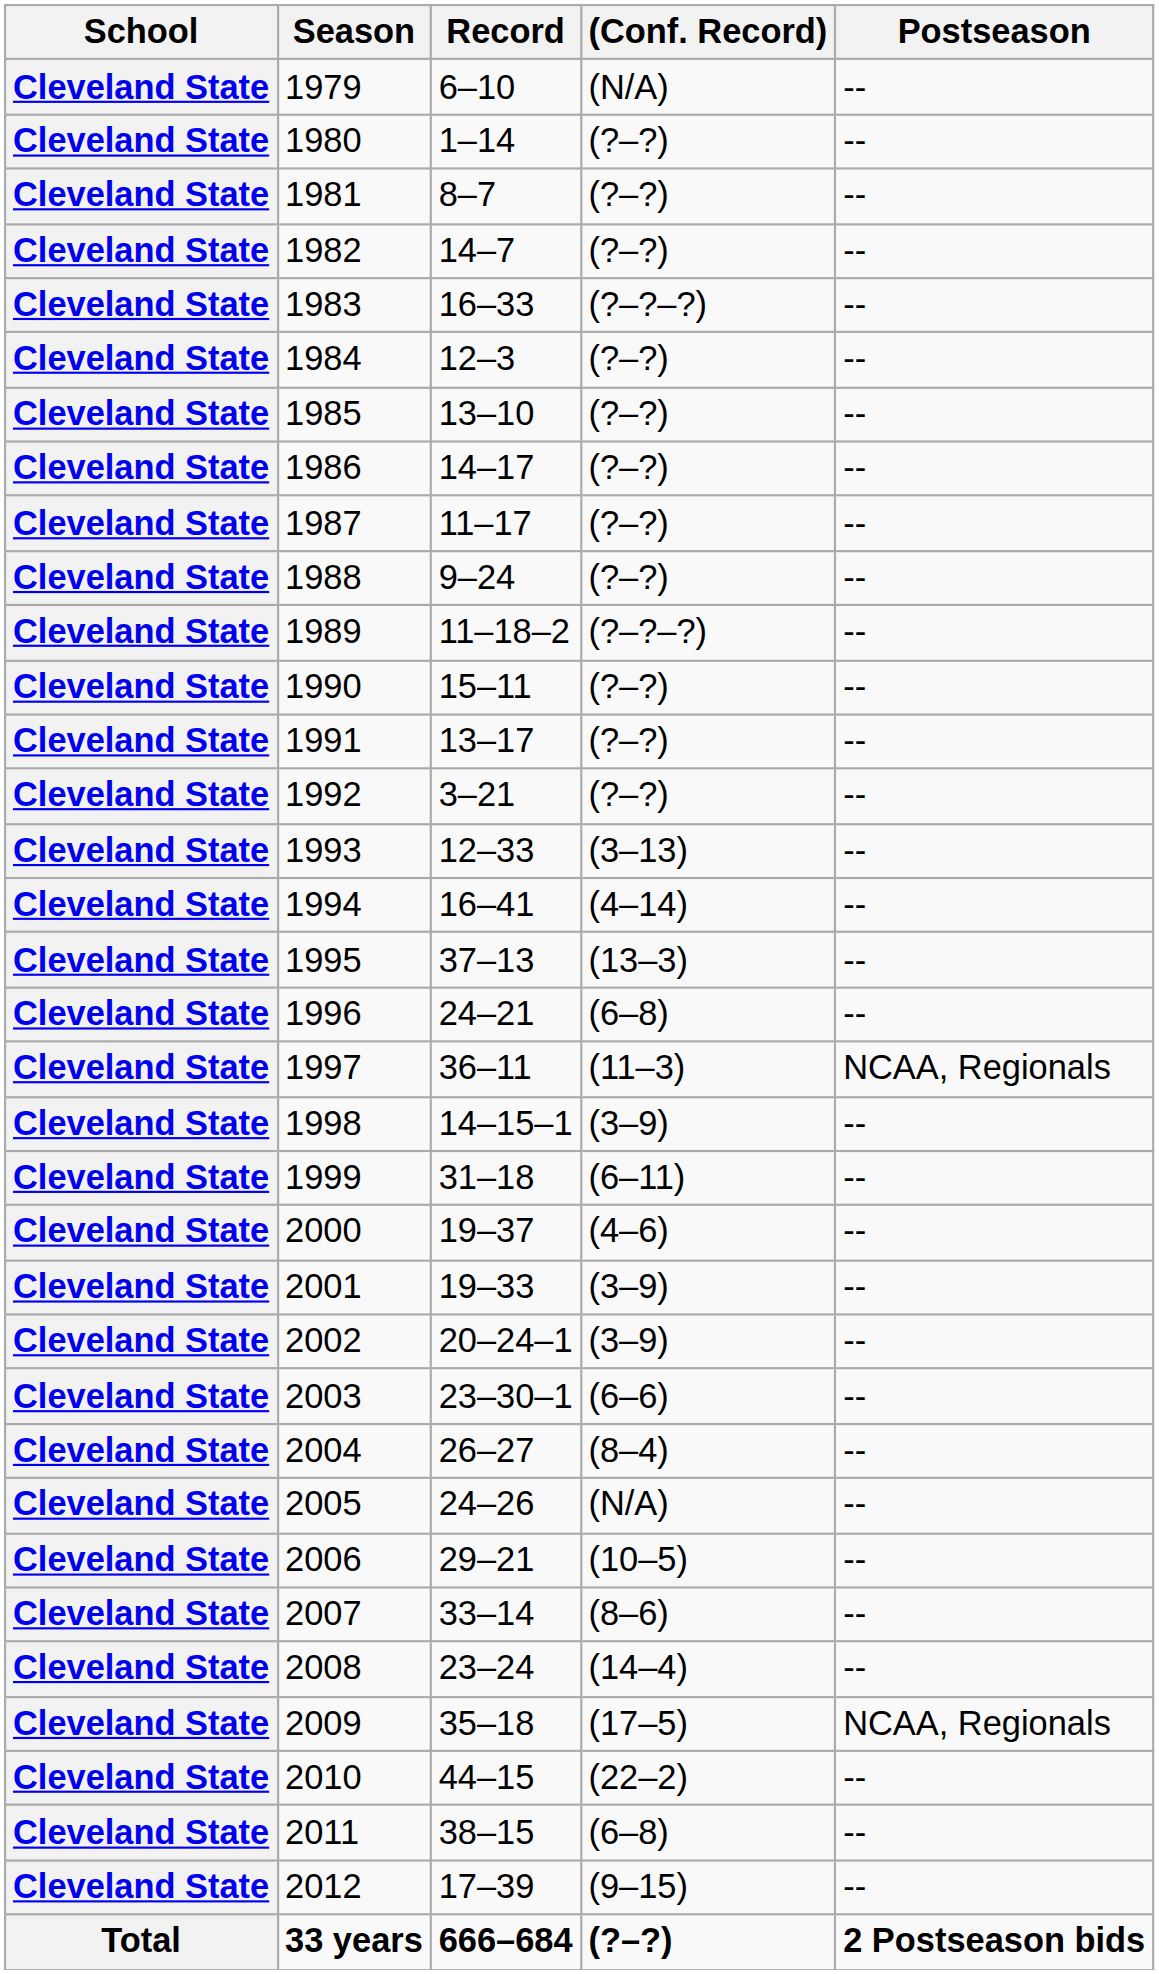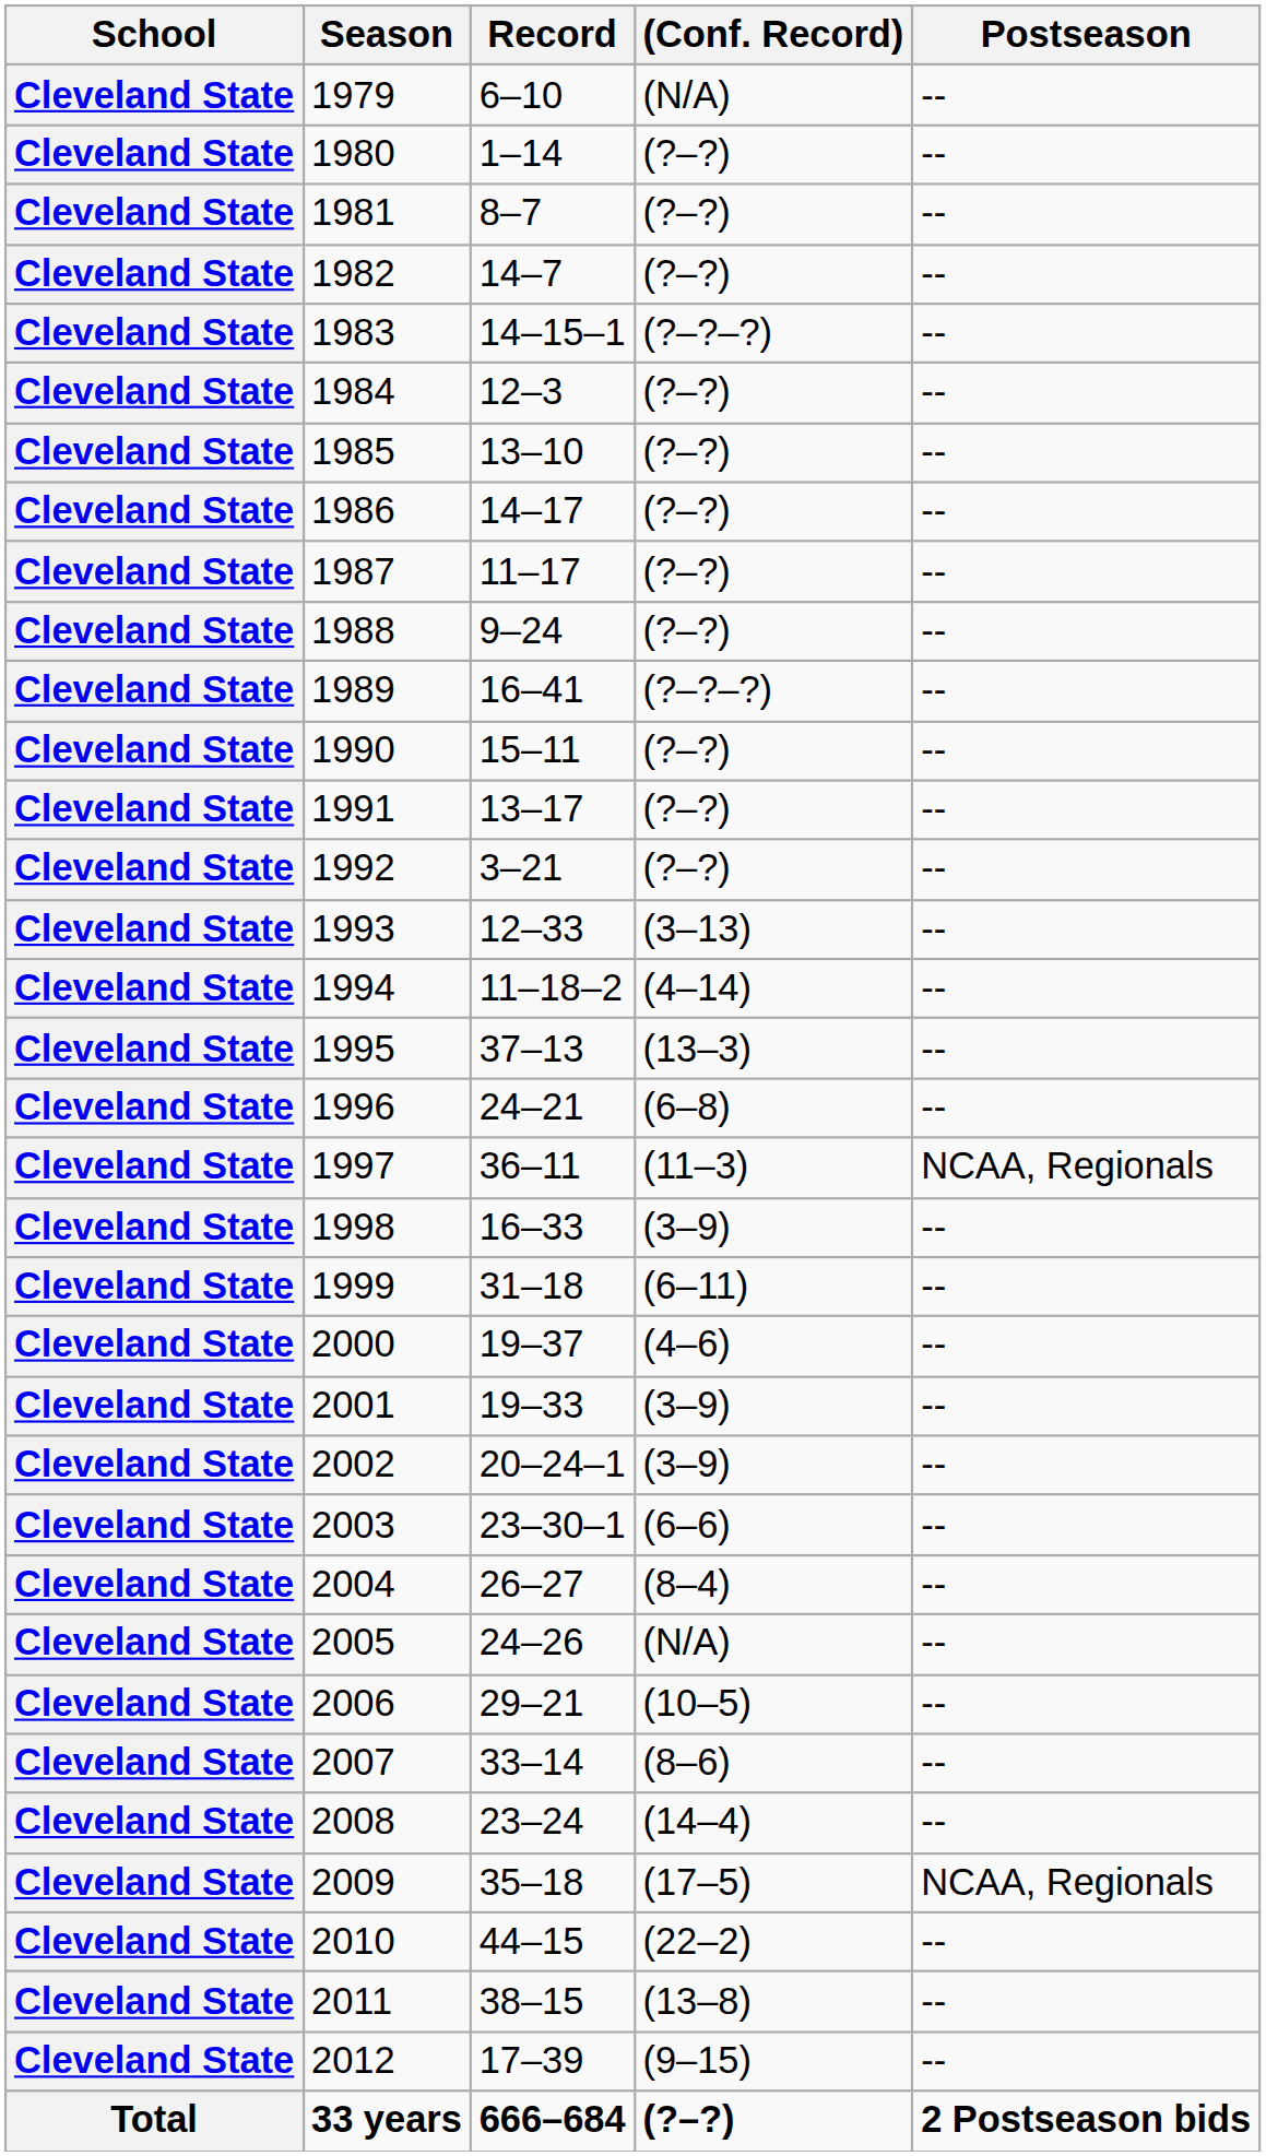 <table class="wikitable">
 <tr>
 <th>School</th>
 <th>Season</th>
 <th>Record</th>
 <th>(Conf. Record)</th>
 <th>Postseason</th>
 </tr>
 <tr>
 <th><a href='#'>Cleveland State</a></th>
 <td>1979</td>
 <td>6–10</td>
 <td>(N/A)</td>
 <td>--</td>
 </tr>
 <tr>
 <th><a href='#'>Cleveland State</a></th>
 <td>1980</td>
 <td>1–14</td>
 <td>(?–?)</td>
 <td>--</td>
 </tr>
 <tr>
 <th><a href='#'>Cleveland State</a></th>
 <td>1981</td>
 <td>8–7</td>
 <td>(?–?)</td>
 <td>--</td>
 </tr>
 <tr>
 <th><a href='#'>Cleveland State</a></th>
 <td>1982</td>
 <td>14–7</td>
 <td>(?–?)</td>
 <td>--</td>
 </tr>
 <tr>
 <th><a href='#'>Cleveland State</a></th>
 <td>1983</td>
-<td>16–33</td>
+<td>14–15–1</td>
 <td>(?–?–?)</td>
 <td>--</td>
 </tr>
 <tr>
 <th><a href='#'>Cleveland State</a></th>
 <td>1984</td>
 <td>12–3</td>
 <td>(?–?)</td>
 <td>--</td>
 </tr>
 <tr>
 <th><a href='#'>Cleveland State</a></th>
 <td>1985</td>
 <td>13–10</td>
 <td>(?–?)</td>
 <td>--</td>
 </tr>
 <tr>
 <th><a href='#'>Cleveland State</a></th>
 <td>1986</td>
 <td>14–17</td>
 <td>(?–?)</td>
 <td>--</td>
 </tr>
 <tr>
 <th><a href='#'>Cleveland State</a></th>
 <td>1987</td>
 <td>11–17</td>
 <td>(?–?)</td>
 <td>--</td>
 </tr>
 <tr>
 <th><a href='#'>Cleveland State</a></th>
 <td>1988</td>
 <td>9–24</td>
 <td>(?–?)</td>
 <td>--</td>
 </tr>
 <tr>
 <th><a href='#'>Cleveland State</a></th>
 <td>1989</td>
-<td>11–18–2</td>
+<td>16–41</td>
 <td>(?–?–?)</td>
 <td>--</td>
 </tr>
 <tr>
 <th><a href='#'>Cleveland State</a></th>
 <td>1990</td>
 <td>15–11</td>
 <td>(?–?)</td>
 <td>--</td>
 </tr>
 <tr>
 <th><a href='#'>Cleveland State</a></th>
 <td>1991</td>
 <td>13–17</td>
 <td>(?–?)</td>
 <td>--</td>
 </tr>
 <tr>
 <th><a href='#'>Cleveland State</a></th>
 <td>1992</td>
 <td>3–21</td>
 <td>(?–?)</td>
 <td>--</td>
 </tr>
 <tr>
 <th><a href='#'>Cleveland State</a></th>
 <td>1993</td>
 <td>12–33</td>
 <td>(3–13)</td>
 <td>--</td>
 </tr>
 <tr>
 <th><a href='#'>Cleveland State</a></th>
 <td>1994</td>
-<td>16–41</td>
+<td>11–18–2</td>
 <td>(4–14)</td>
 <td>--</td>
 </tr>
 <tr>
 <th><a href='#'>Cleveland State</a></th>
 <td>1995</td>
 <td>37–13</td>
 <td>(13–3)</td>
 <td>--</td>
 </tr>
 <tr>
 <th><a href='#'>Cleveland State</a></th>
 <td>1996</td>
 <td>24–21</td>
 <td>(6–8)</td>
 <td>--</td>
 </tr>
 <tr>
 <th><a href='#'>Cleveland State</a></th>
 <td>1997</td>
 <td>36–11</td>
 <td>(11–3)</td>
 <td>NCAA, Regionals</td>
 </tr>
 <tr>
 <th><a href='#'>Cleveland State</a></th>
 <td>1998</td>
-<td>14–15–1</td>
+<td>16–33</td>
 <td>(3–9)</td>
 <td>--</td>
 </tr>
 <tr>
 <th><a href='#'>Cleveland State</a></th>
 <td>1999</td>
 <td>31–18</td>
 <td>(6–11)</td>
 <td>--</td>
 </tr>
 <tr>
 <th><a href='#'>Cleveland State</a></th>
 <td>2000</td>
 <td>19–37</td>
 <td>(4–6)</td>
 <td>--</td>
 </tr>
 <tr>
 <th><a href='#'>Cleveland State</a></th>
 <td>2001</td>
 <td>19–33</td>
 <td>(3–9)</td>
 <td>--</td>
 </tr>
 <tr>
 <th><a href='#'>Cleveland State</a></th>
 <td>2002</td>
 <td>20–24–1</td>
 <td>(3–9)</td>
 <td>--</td>
 </tr>
 <tr>
 <th><a href='#'>Cleveland State</a></th>
 <td>2003</td>
 <td>23–30–1</td>
 <td>(6–6)</td>
 <td>--</td>
 </tr>
 <tr>
 <th><a href='#'>Cleveland State</a></th>
 <td>2004</td>
 <td>26–27</td>
 <td>(8–4)</td>
 <td>--</td>
 </tr>
 <tr>
 <th><a href='#'>Cleveland State</a></th>
 <td>2005</td>
 <td>24–26</td>
 <td>(N/A)</td>
 <td>--</td>
 </tr>
 <tr>
 <th><a href='#'>Cleveland State</a></th>
 <td>2006</td>
 <td>29–21</td>
 <td>(10–5)</td>
 <td>--</td>
 </tr>
 <tr>
 <th><a href='#'>Cleveland State</a></th>
 <td>2007</td>
 <td>33–14</td>
 <td>(8–6)</td>
 <td>--</td>
 </tr>
 <tr>
 <th><a href='#'>Cleveland State</a></th>
 <td>2008</td>
 <td>23–24</td>
 <td>(14–4)</td>
 <td>--</td>
 </tr>
 <tr>
 <th><a href='#'>Cleveland State</a></th>
 <td>2009</td>
 <td>35–18</td>
 <td>(17–5)</td>
 <td>NCAA, Regionals</td>
 </tr>
 <tr>
 <th><a href='#'>Cleveland State</a></th>
 <td>2010</td>
 <td>44–15</td>
 <td>(22–2)</td>
 <td>--</td>
 </tr>
 <tr>
 <th><a href='#'>Cleveland State</a></th>
 <td>2011</td>
 <td>38–15</td>
-<td>(6–8)</td>
+<td>(13–8)</td>
 <td>--</td>
 </tr>
 <tr>
 <th><a href='#'>Cleveland State</a></th>
 <td>2012</td>
 <td>17–39</td>
 <td>(9–15)</td>
 <td>--</td>
 </tr>
 <tr>
 <th><strong>Total</strong></th>
 <td><strong>33 years</strong></td>
 <td><strong>666–684</strong></td>
 <td><strong>(?–?)</strong></td>
 <td><strong>2 Postseason bids</strong></td>
 </tr>
 </table>
